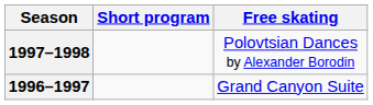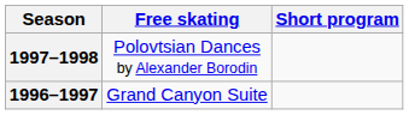 <table class="wikitable" style="text-align:center">
 <tr>
 <th>Season</th>
+<th><a href='#'>Free skating</a></th>
 <th><a href='#'>Short program</a></th>
-<th><a href='#'>Free skating</a></th>
 </tr>
 <tr>
 <th>1997–1998</th>
+<td><a href='#'>Polovtsian Dances</a> <br><small> by <a href='#'>Alexander Borodin</a></small></td>
 <td></td>
-<td><a href='#'>Polovtsian Dances</a> <br><small> by <a href='#'>Alexander Borodin</a></small></td>
 </tr>
 <tr>
 <th>1996–1997</th>
+<td><a href='#'>Grand Canyon Suite</a></td>
 <td></td>
-<td><a href='#'>Grand Canyon Suite</a></td>
 </tr>
 </table>
